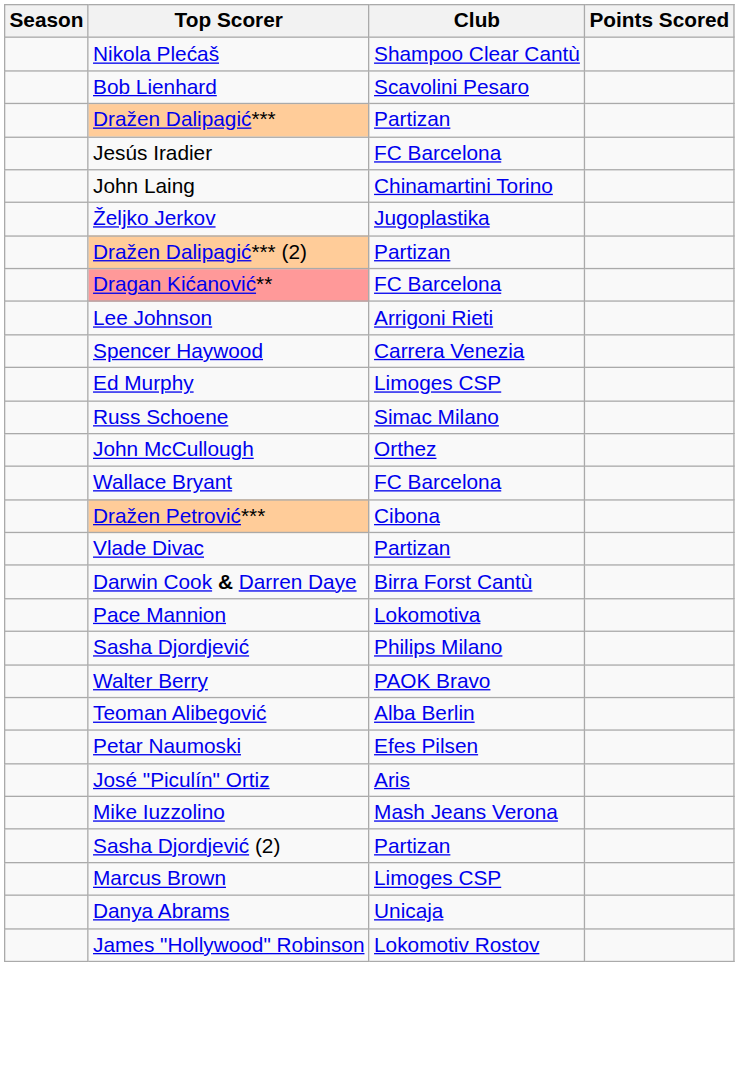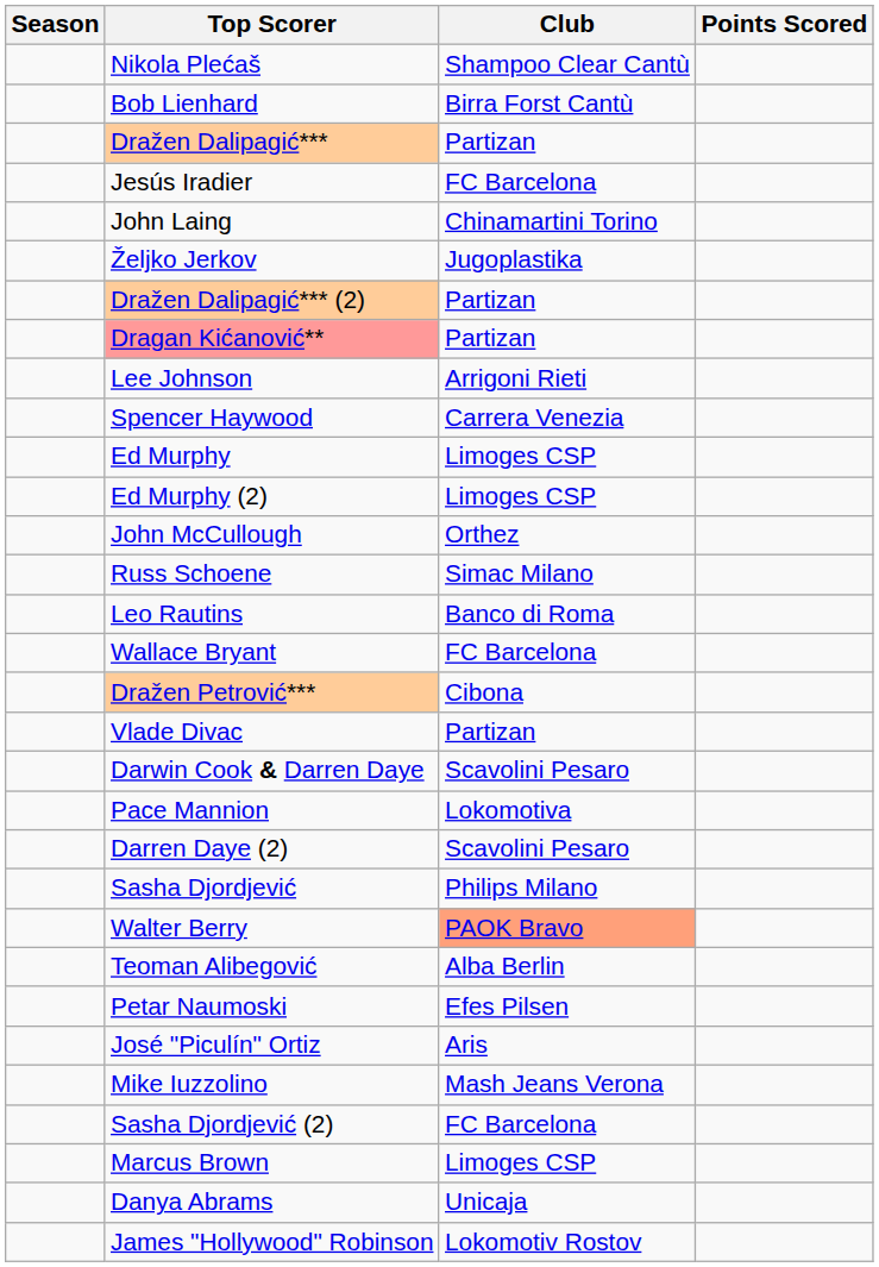 <table class="wikitable sortable">
 <tr>
 <th>Season</th>
 <th>Top Scorer</th>
 <th>Club</th>
 <th>Points Scored</th>
 </tr>
 <tr>
 <td></td>
 <td> <a href='#'>Nikola Plećaš</a></td>
 <td> <a href='#'>Shampoo Clear Cantù</a></td>
 <td></td>
 </tr>
 <tr>
 <td></td>
 <td> <a href='#'>Bob Lienhard</a></td>
-<td> <a href='#'>Scavolini Pesaro</a></td>
+<td> <a href='#'>Birra Forst Cantù</a></td>
 <td></td>
 </tr>
 <tr>
 <td></td>
 <td !scope="row" style="background-color:#FFCC99"> <a href='#'>Dražen Dalipagić</a>***</td>
 <td> <a href='#'>Partizan</a></td>
 <td></td>
 </tr>
 <tr>
 <td></td>
 <td> Jesús Iradier</td>
 <td> <a href='#'>FC Barcelona</a></td>
 <td></td>
 </tr>
 <tr>
 <td></td>
 <td> John Laing</td>
 <td> <a href='#'>Chinamartini Torino</a></td>
 <td></td>
 </tr>
 <tr>
 <td></td>
 <td> <a href='#'>Željko Jerkov</a></td>
 <td> <a href='#'>Jugoplastika</a></td>
 <td></td>
 </tr>
 <tr>
 <td></td>
 <td !scope="row" style="background-color:#FFCC99"> <a href='#'>Dražen Dalipagić</a>*** (2)</td>
 <td> <a href='#'>Partizan</a></td>
 <td></td>
 </tr>
 <tr>
 <td></td>
 <td !scope="row" style="background-color:#FF9999"> <a href='#'>Dragan Kićanović</a>**</td>
-<td> <a href='#'>FC Barcelona</a></td>
+<td> <a href='#'>Partizan</a></td>
 <td></td>
 </tr>
 <tr>
 <td></td>
 <td> <a href='#'>Lee Johnson</a></td>
 <td> <a href='#'>Arrigoni Rieti</a></td>
 <td></td>
 </tr>
 <tr>
 <td></td>
 <td> <a href='#'>Spencer Haywood</a></td>
 <td> <a href='#'>Carrera Venezia</a></td>
 <td></td>
 </tr>
 <tr>
 <td></td>
 <td> <a href='#'>Ed Murphy</a></td>
 <td> <a href='#'>Limoges CSP</a></td>
 <td></td>
 </tr>
 <tr>
 <td></td>
+<td> <a href='#'>Ed Murphy</a> (2)</td>
+<td> <a href='#'>Limoges CSP</a></td>
+<td></td>
+</tr>
+<tr>
+<td></td>
+<td> <a href='#'>John McCullough</a></td>
+<td> <a href='#'>Orthez</a></td>
+<td></td>
+</tr>
+<tr>
+<td></td>
 <td> <a href='#'>Russ Schoene</a></td>
 <td> <a href='#'>Simac Milano</a></td>
 <td></td>
 </tr>
 <tr>
 <td></td>
-<td> <a href='#'>John McCullough</a></td>
-<td> <a href='#'>Orthez</a></td>
+<td> <a href='#'>Leo Rautins</a></td>
+<td> <a href='#'>Banco di Roma</a></td>
 <td></td>
 </tr>
 <tr>
 <td></td>
 <td> <a href='#'>Wallace Bryant</a></td>
 <td> <a href='#'>FC Barcelona</a></td>
 <td></td>
 </tr>
 <tr>
 <td></td>
 <td !scope="row" style="background-color:#FFCC99"> <a href='#'>Dražen Petrović</a>***</td>
 <td> <a href='#'>Cibona</a></td>
 <td></td>
 </tr>
 <tr>
 <td></td>
 <td> <a href='#'>Vlade Divac</a></td>
 <td> <a href='#'>Partizan</a></td>
 <td></td>
 </tr>
 <tr>
 <td></td>
 <td> <a href='#'>Darwin Cook</a> <strong>&</strong>  <a href='#'>Darren Daye</a></td>
-<td> <a href='#'>Birra Forst Cantù</a></td>
+<td> <a href='#'>Scavolini Pesaro</a></td>
 <td></td>
 </tr>
 <tr>
 <td></td>
 <td> <a href='#'>Pace Mannion</a></td>
 <td> <a href='#'>Lokomotiva</a></td>
+<td></td>
+</tr>
+<tr>
+<td></td>
+<td> <a href='#'>Darren Daye</a> (2)</td>
+<td> <a href='#'>Scavolini Pesaro</a></td>
 <td></td>
 </tr>
 <tr>
 <td></td>
 <td> <a href='#'>Sasha Djordjević</a></td>
 <td> <a href='#'>Philips Milano</a></td>
 <td></td>
 </tr>
 <tr>
 <td></td>
 <td> <a href='#'>Walter Berry</a></td>
-<td> <a href='#'>PAOK Bravo</a></td>
+<td style="background: lightsalmon;"> <a href='#'>PAOK Bravo</a></td>
 <td></td>
 </tr>
 <tr>
 <td></td>
 <td> <a href='#'>Teoman Alibegović</a></td>
 <td> <a href='#'>Alba Berlin</a></td>
 <td></td>
 </tr>
 <tr>
 <td></td>
 <td> <a href='#'>Petar Naumoski</a></td>
 <td> <a href='#'>Efes Pilsen</a></td>
 <td></td>
 </tr>
 <tr>
 <td></td>
 <td> <a href='#'>José "Piculín" Ortiz</a></td>
 <td> <a href='#'>Aris</a></td>
 <td></td>
 </tr>
 <tr>
 <td></td>
 <td>  <a href='#'>Mike Iuzzolino</a></td>
 <td> <a href='#'>Mash Jeans Verona</a></td>
 <td></td>
 </tr>
 <tr>
 <td></td>
 <td> <a href='#'>Sasha Djordjević</a> (2)</td>
-<td> <a href='#'>Partizan</a></td>
+<td> <a href='#'>FC Barcelona</a></td>
 <td></td>
 </tr>
 <tr>
 <td></td>
 <td> <a href='#'>Marcus Brown</a></td>
 <td> <a href='#'>Limoges CSP</a></td>
 <td></td>
 </tr>
 <tr>
 <td></td>
 <td> <a href='#'>Danya Abrams</a></td>
 <td> <a href='#'>Unicaja</a></td>
 <td></td>
 </tr>
 <tr>
 <td></td>
 <td> <a href='#'>James "Hollywood" Robinson</a></td>
 <td> <a href='#'>Lokomotiv Rostov</a></td>
 <td></td>
 </tr>
 </table>
